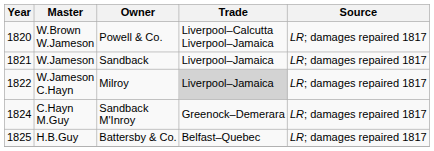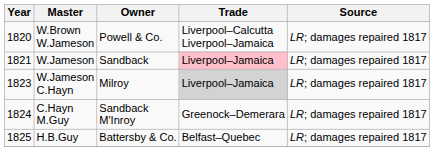 <table class=" wikitable">
 <tr>
 <th>Year</th>
 <th>Master</th>
 <th>Owner</th>
 <th>Trade</th>
 <th>Source</th>
 </tr>
 <tr>
 <td>1820</td>
 <td>W.Brown<br>W.Jameson</td>
 <td>Powell & Co.</td>
 <td>Liverpool–Calcutta<br>Liverpool–Jamaica</td>
 <td><em>LR</em>; damages repaired 1817</td>
 </tr>
 <tr>
 <td>1821</td>
 <td>W.Jameson</td>
 <td>Sandback</td>
-<td>Liverpool–Jamaica</td>
+<td style="background: pink;">Liverpool–Jamaica</td>
 <td><em>LR</em>; damages repaired 1817</td>
 </tr>
 <tr>
-<td>1822</td>
+<td>1823</td>
 <td>W.Jameson<br>C.Hayn</td>
 <td>Milroy</td>
 <td style="background: lightgrey;">Liverpool–Jamaica</td>
 <td><em>LR</em>; damages repaired 1817</td>
 </tr>
 <tr>
 <td>1824</td>
 <td>C.Hayn<br>M.Guy</td>
 <td>Sandback<br>M'Inroy</td>
 <td>Greenock–Demerara</td>
 <td><em>LR</em>; damages repaired 1817</td>
 </tr>
 <tr>
 <td>1825</td>
 <td>H.B.Guy</td>
 <td>Battersby & Co.</td>
 <td>Belfast–Quebec</td>
 <td><em>LR</em>; damages repaired 1817</td>
 </tr>
 <tr>
 </tr>
 </table>
